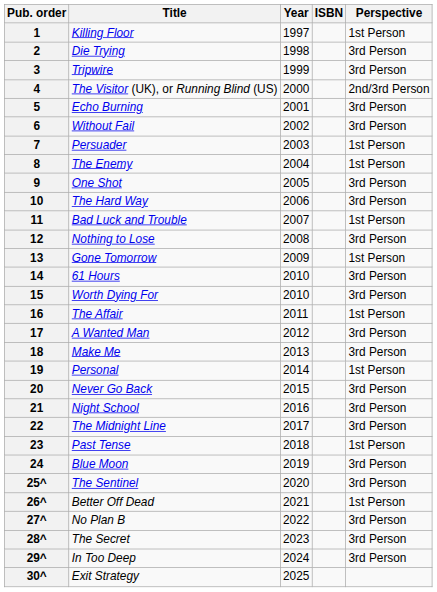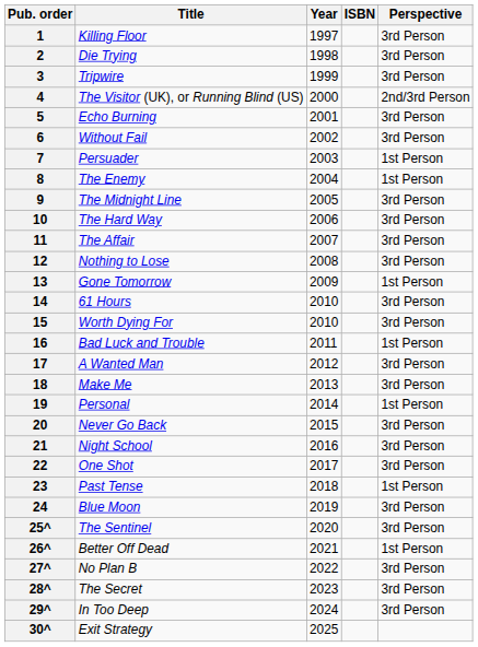 <table class="wikitable sortable" style="border:darkgrey;">
 <tr>
 <th>Pub. order</th>
 <th>Title</th>
 <th>Year</th>
 <th>ISBN</th>
 <th>Perspective</th>
 </tr>
 <tr valign="top">
 <th>1</th>
 <td><em><a href='#'>Killing Floor</a></em></td>
 <td>1997</td>
 <td></td>
-<td>1st Person</td>
+<td>3rd Person</td>
 </tr>
 <tr valign="top">
 <th>2</th>
 <td><em><a href='#'>Die Trying</a></em></td>
 <td>1998</td>
 <td></td>
 <td>3rd Person</td>
 </tr>
 <tr valign="top">
 <th>3</th>
 <td><em><a href='#'>Tripwire</a></em></td>
 <td>1999</td>
 <td></td>
 <td>3rd Person</td>
 </tr>
 <tr valign="top">
 <th>4</th>
 <td><em><a href='#'>The Visitor</a></em> (UK), or <em>Running Blind</em> (US)</td>
 <td>2000</td>
 <td></td>
 <td>2nd/3rd Person</td>
 </tr>
 <tr valign="top">
 <th>5</th>
 <td><em><a href='#'>Echo Burning</a></em></td>
 <td>2001</td>
 <td></td>
 <td>3rd Person</td>
 </tr>
 <tr valign="top">
 <th>6</th>
 <td><em><a href='#'>Without Fail</a></em></td>
 <td>2002</td>
 <td></td>
 <td>3rd Person</td>
 </tr>
 <tr valign="top">
 <th>7</th>
 <td><em><a href='#'>Persuader</a></em></td>
 <td>2003</td>
 <td></td>
 <td>1st Person</td>
 </tr>
 <tr valign="top">
 <th>8</th>
 <td><em><a href='#'>The Enemy</a></em></td>
 <td>2004</td>
 <td></td>
 <td>1st Person</td>
 </tr>
 <tr valign="top">
 <th>9</th>
-<td><em><a href='#'>One Shot</a></em></td>
+<td><em><a href='#'>The Midnight Line</a></em></td>
 <td>2005</td>
 <td></td>
 <td>3rd Person</td>
 </tr>
 <tr valign="top">
 <th>10</th>
 <td><em><a href='#'>The Hard Way</a></em></td>
 <td>2006</td>
 <td></td>
 <td>3rd Person</td>
 </tr>
 <tr valign="top">
 <th>11</th>
-<td><em><a href='#'>Bad Luck and Trouble</a></em></td>
+<td><em><a href='#'>The Affair</a></em></td>
 <td>2007</td>
 <td></td>
-<td>1st Person</td>
+<td>3rd Person</td>
 </tr>
 <tr valign="top">
 <th>12</th>
 <td><em><a href='#'>Nothing to Lose</a></em></td>
 <td>2008</td>
 <td></td>
 <td>3rd Person</td>
 </tr>
 <tr valign="top">
 <th>13</th>
 <td><em><a href='#'>Gone Tomorrow</a></em></td>
 <td>2009</td>
 <td></td>
 <td>1st Person</td>
 </tr>
 <tr valign="top">
 <th>14</th>
 <td><em><a href='#'>61 Hours</a></em></td>
 <td>2010</td>
 <td></td>
 <td>3rd Person</td>
 </tr>
 <tr valign="top">
 <th>15</th>
 <td><em><a href='#'>Worth Dying For</a></em></td>
 <td>2010</td>
 <td></td>
 <td>3rd Person</td>
 </tr>
 <tr valign="top">
 <th>16</th>
-<td><em><a href='#'>The Affair</a></em></td>
+<td><em><a href='#'>Bad Luck and Trouble</a></em></td>
 <td>2011</td>
 <td></td>
 <td>1st Person</td>
 </tr>
 <tr valign="top">
 <th>17</th>
 <td><em><a href='#'>A Wanted Man</a></em></td>
 <td>2012</td>
 <td></td>
 <td>3rd Person</td>
 </tr>
 <tr valign="top">
 <th>18</th>
 <td><em><a href='#'>Make Me</a></em></td>
 <td>2013</td>
 <td></td>
 <td>3rd Person</td>
 </tr>
 <tr valign="top">
 <th>19</th>
 <td><em><a href='#'>Personal</a></em></td>
 <td>2014</td>
 <td></td>
 <td>1st Person</td>
 </tr>
 <tr valign="top">
 <th>20</th>
 <td><em><a href='#'>Never Go Back</a></em></td>
 <td>2015</td>
 <td></td>
 <td>3rd Person</td>
 </tr>
 <tr valign="top">
 <th>21</th>
 <td><em><a href='#'>Night School</a></em></td>
 <td>2016</td>
 <td></td>
 <td>3rd Person</td>
 </tr>
 <tr valign="top">
 <th>22</th>
-<td><em><a href='#'>The Midnight Line</a></em></td>
+<td><em><a href='#'>One Shot</a></em></td>
 <td>2017</td>
 <td></td>
 <td>3rd Person</td>
 </tr>
 <tr valign="top">
 <th>23</th>
 <td><em><a href='#'>Past Tense</a></em></td>
 <td>2018</td>
 <td></td>
 <td>1st Person</td>
 </tr>
 <tr valign="top">
 <th>24</th>
 <td><em><a href='#'>Blue Moon</a></em></td>
 <td>2019</td>
 <td></td>
 <td>3rd Person</td>
 </tr>
 <tr>
 <th>25^</th>
 <td><em><a href='#'>The Sentinel</a></em></td>
 <td>2020</td>
 <td></td>
 <td>3rd Person</td>
 </tr>
 <tr>
 <th>26^</th>
 <td><em>Better Off Dead</em></td>
 <td>2021</td>
 <td></td>
 <td>1st Person</td>
 </tr>
 <tr>
 <th>27^</th>
 <td><em>No Plan B</em></td>
 <td>2022</td>
 <td></td>
 <td>3rd Person</td>
 </tr>
 <tr>
 <th>28^</th>
 <td><em>The Secret</em></td>
 <td>2023</td>
 <td></td>
 <td>3rd Person</td>
 </tr>
 <tr>
 <th>29^</th>
 <td><em>In Too Deep</em></td>
 <td>2024</td>
 <td></td>
 <td>3rd Person</td>
 </tr>
 <tr>
 <th>30^</th>
 <td><em>Exit Strategy</em></td>
 <td>2025</td>
 <td></td>
 <td></td>
 </tr>
 <tr>
 </tr>
 </table>
